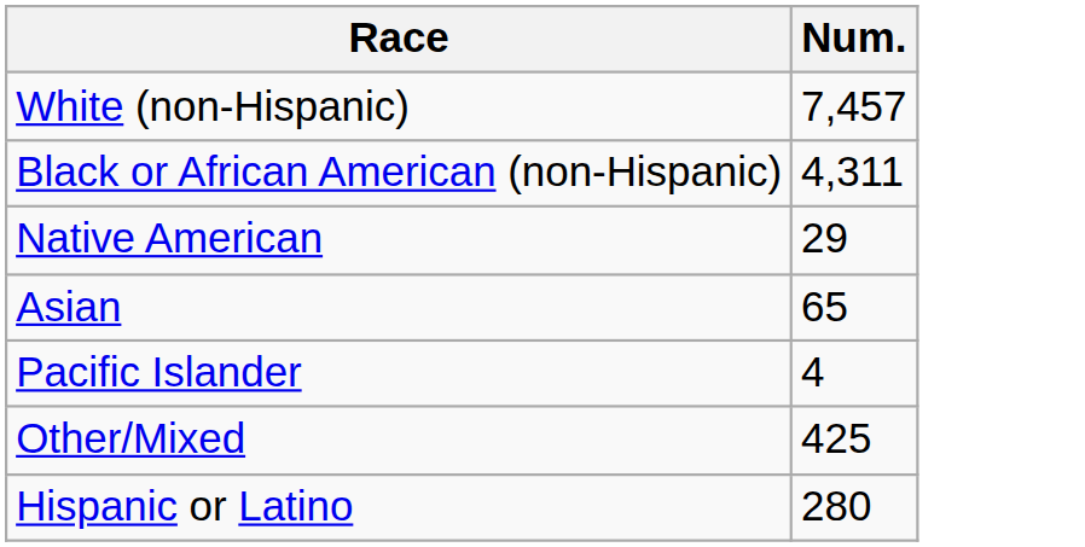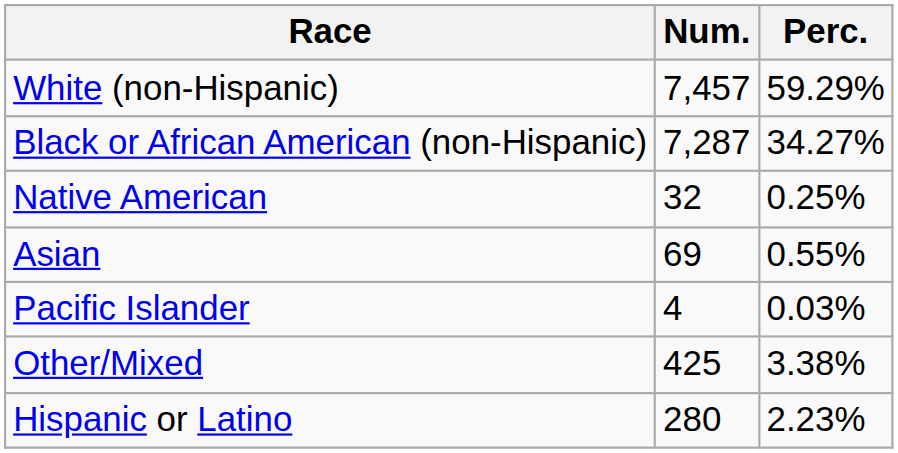 <table class="wikitable">
 <tr>
 <th>Race</th>
 <th>Num.</th>
+<th>Perc.</th>
 </tr>
 <tr>
 <td><a href='#'>White</a> (non-Hispanic)</td>
 <td>7,457</td>
+<td>59.29%</td>
 </tr>
 <tr>
 <td><a href='#'>Black or African American</a> (non-Hispanic)</td>
-<td>4,311</td>
+<td>7,287</td>
+<td>34.27%</td>
 </tr>
 <tr>
 <td><a href='#'>Native American</a></td>
-<td>29</td>
+<td>32</td>
+<td>0.25%</td>
 </tr>
 <tr>
 <td><a href='#'>Asian</a></td>
-<td>65</td>
+<td>69</td>
+<td>0.55%</td>
 </tr>
 <tr>
 <td><a href='#'>Pacific Islander</a></td>
 <td>4</td>
+<td>0.03%</td>
 </tr>
 <tr>
 <td><a href='#'>Other/Mixed</a></td>
 <td>425</td>
+<td>3.38%</td>
 </tr>
 <tr>
 <td><a href='#'>Hispanic</a> or <a href='#'>Latino</a></td>
 <td>280</td>
+<td>2.23%</td>
 </tr>
 </table>
